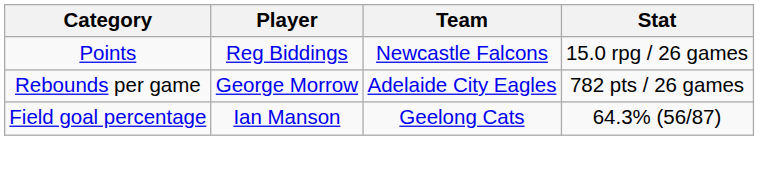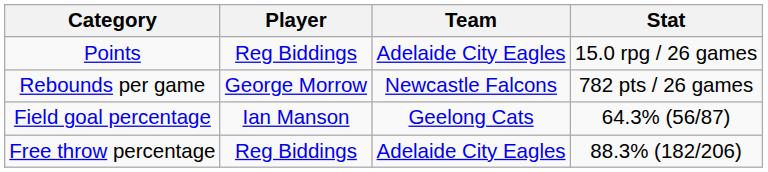 <table class="wikitable" style="text-align:center">
 <tr>
 <th>Category</th>
 <th>Player</th>
 <th>Team</th>
 <th>Stat</th>
 </tr>
 <tr>
 <td><a href='#'>Points</a></td>
 <td><a href='#'>Reg Biddings</a></td>
-<td><a href='#'>Newcastle Falcons</a></td>
+<td><a href='#'>Adelaide City Eagles</a></td>
 <td>15.0 rpg / 26 games</td>
 </tr>
 <tr>
 <td><a href='#'>Rebounds</a> per game</td>
 <td><a href='#'>George Morrow</a></td>
-<td><a href='#'>Adelaide City Eagles</a></td>
+<td><a href='#'>Newcastle Falcons</a></td>
 <td>782 pts / 26 games</td>
 </tr>
 <tr>
 <td><a href='#'>Field goal percentage</a></td>
 <td><a href='#'>Ian Manson</a></td>
 <td><a href='#'>Geelong Cats</a></td>
 <td>64.3% (56/87)</td>
 </tr>
+<tr>
+<td><a href='#'>Free throw</a> percentage</td>
+<td><a href='#'>Reg Biddings</a></td>
+<td><a href='#'>Adelaide City Eagles</a></td>
+<td>88.3% (182/206)</td>
+</tr>
 </table>
